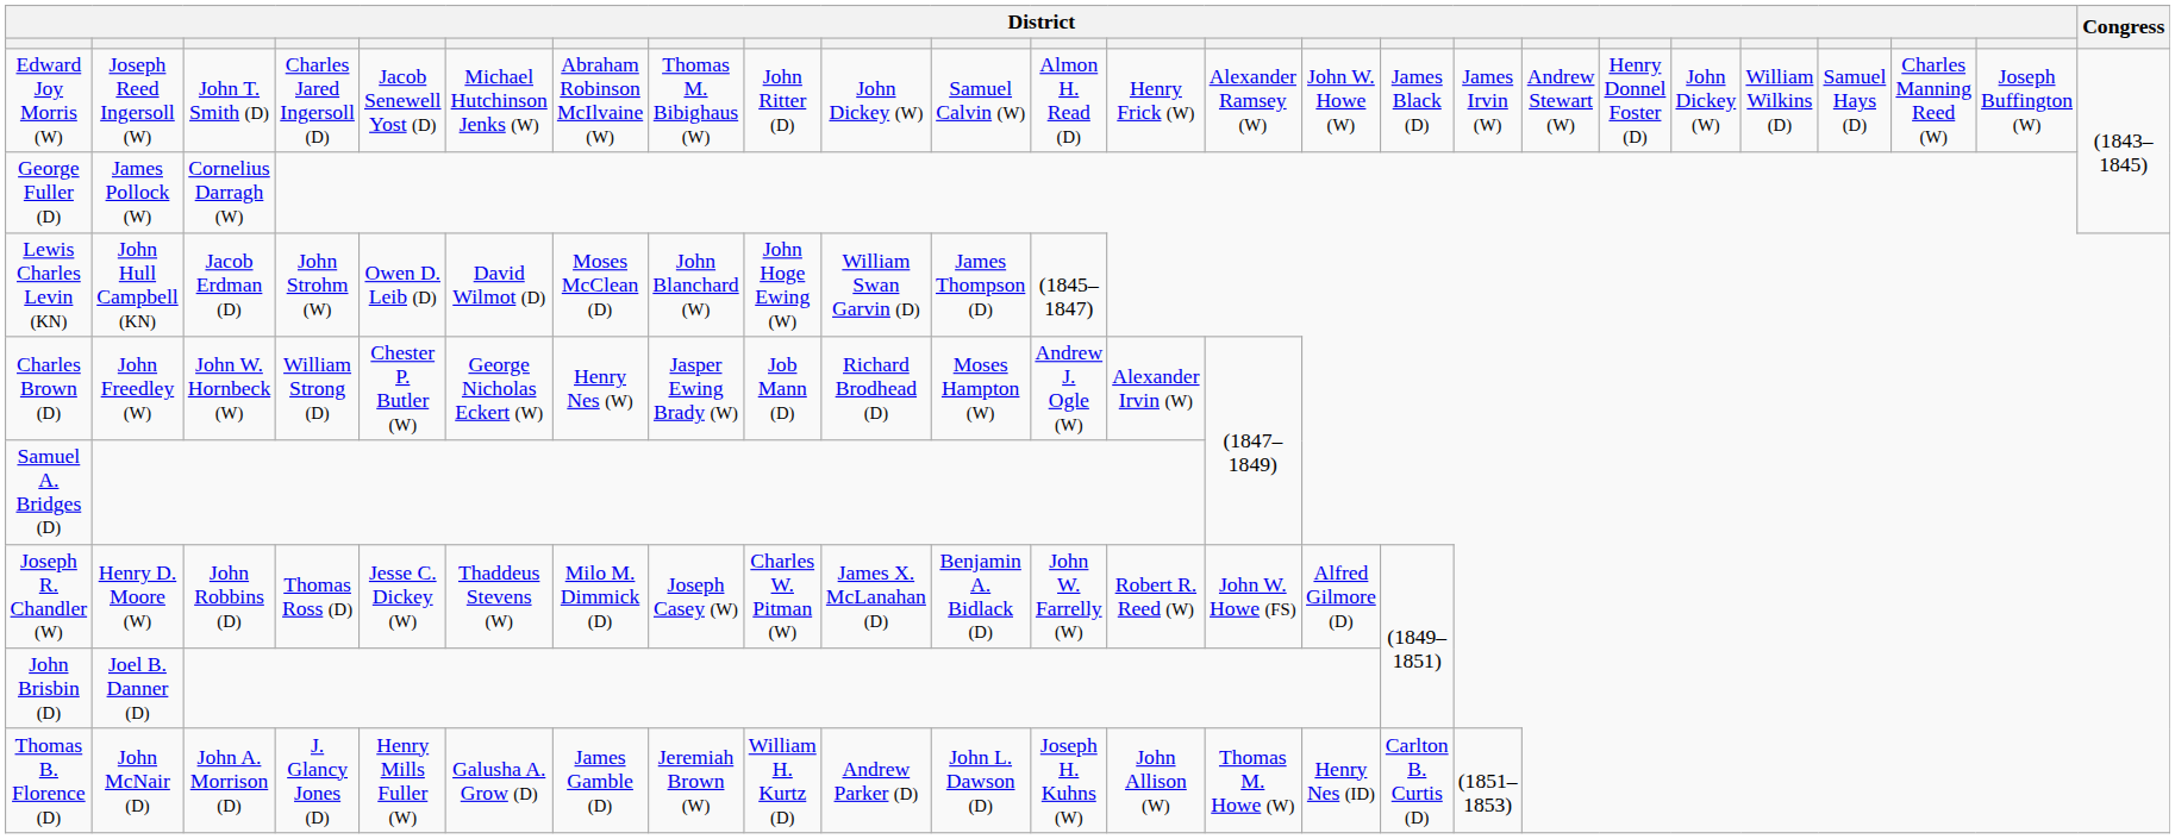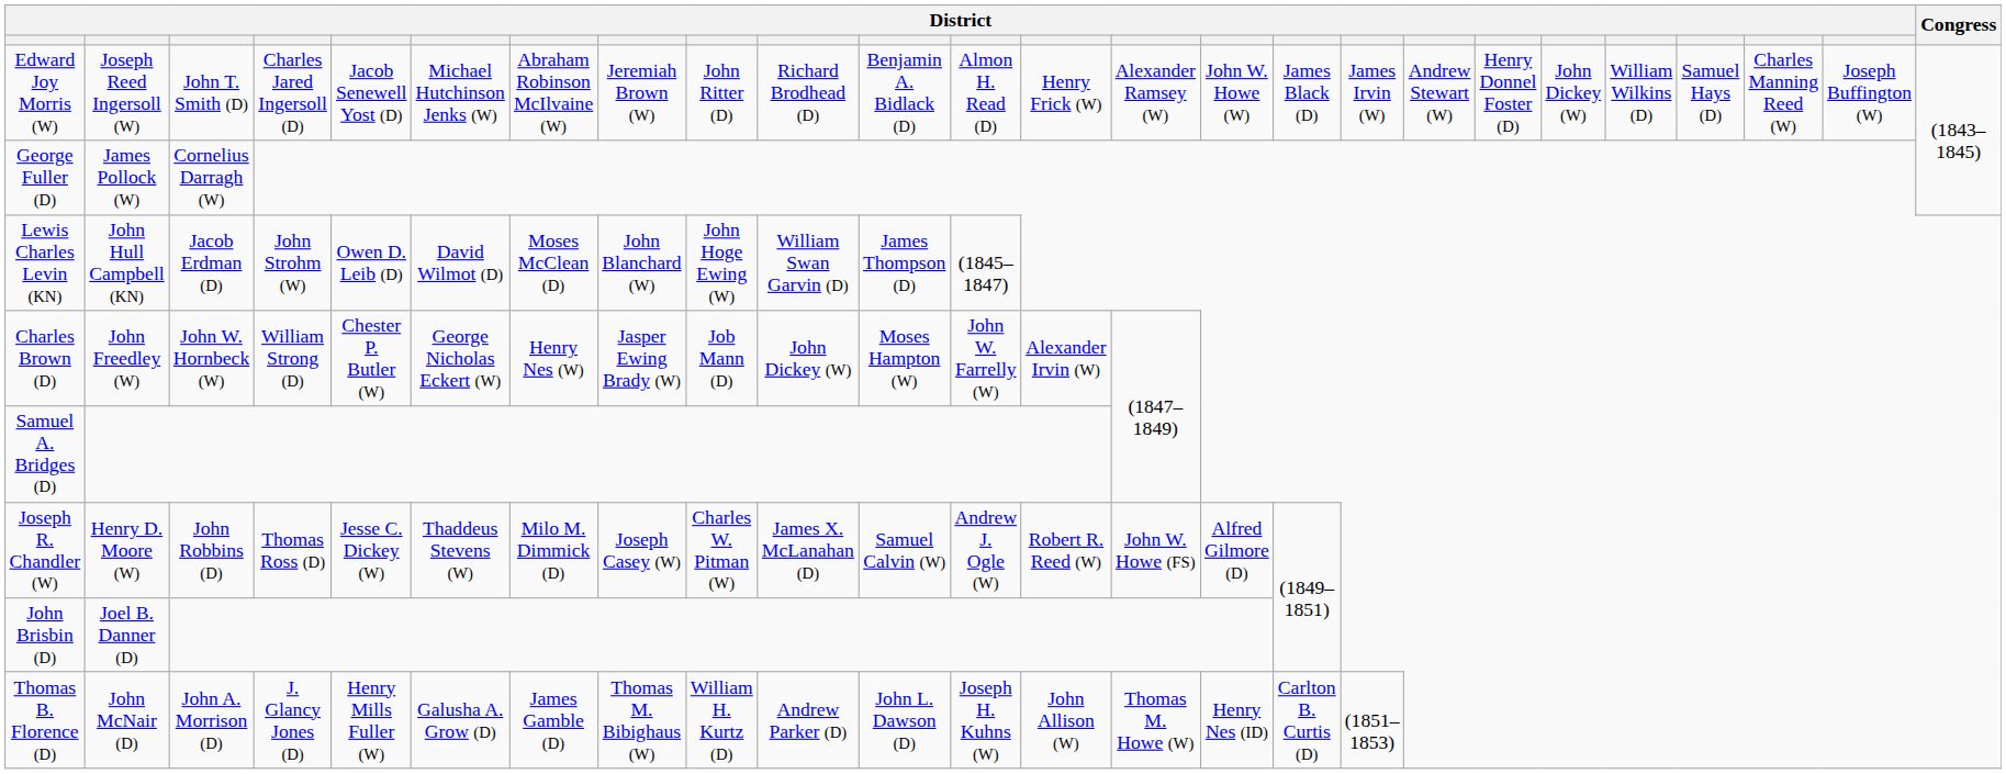 <table class=wikitable style="text-align:center">
 <tr>
 <th colspan=24>District</th>
 <th rowspan=2>Congress</th>
 </tr>
 <tr>
 <th></th>
 <th></th>
 <th></th>
 <th></th>
 <th></th>
 <th></th>
 <th></th>
 <th></th>
 <th></th>
 <th></th>
 <th></th>
 <th></th>
 <th></th>
 <th></th>
 <th></th>
 <th></th>
 <th></th>
 <th></th>
 <th></th>
 <th></th>
 <th></th>
 <th></th>
 <th></th>
 <th></th>
 </tr>
 <tr style="height:3em">
 <td><a href='#'>Edward<br>Joy<br>Morris</a> <small>(W)</small></td>
 <td><a href='#'>Joseph<br>Reed<br>Ingersoll</a><br><small>(W)</small></td>
 <td><a href='#'>John T.<br>Smith</a> <small>(D)</small></td>
 <td><a href='#'>Charles<br>Jared<br>Ingersoll</a><br><small>(D)</small></td>
 <td><a href='#'>Jacob<br>Senewell<br>Yost</a> <small>(D)</small></td>
 <td><a href='#'>Michael<br>Hutchinson<br>Jenks</a> <small>(W)</small></td>
 <td><a href='#'>Abraham<br>Robinson<br>McIlvaine</a><br><small>(W)</small></td>
-<td><a href='#'>Thomas M.<br>Bibighaus</a> <small>(W)</small></td>
+<td><a href='#'>Jeremiah<br>Brown</a><br><small>(W)</small></td>
 <td><a href='#'>John<br>Ritter</a> <small>(D)</small></td>
-<td><a href='#'>John<br>Dickey</a> <small>(W)</small></td>
-<td><a href='#'>Samuel<br>Calvin</a> <small>(W)</small></td>
+<td><a href='#'>Richard<br>Brodhead</a><br><small>(D)</small></td>
+<td><a href='#'>Benjamin<br>A.<br>Bidlack</a> <small>(D)</small></td>
 <td><a href='#'>Almon H.<br>Read</a> <small>(D)</small></td>
 <td><a href='#'>Henry<br>Frick</a> <small>(W)</small></td>
 <td><a href='#'>Alexander<br>Ramsey</a> <small>(W)</small></td>
 <td><a href='#'>John W.<br>Howe</a> <small>(W)</small></td>
 <td><a href='#'>James<br>Black</a> <small>(D)</small></td>
 <td><a href='#'>James<br>Irvin</a> <small>(W)</small></td>
 <td><a href='#'>Andrew<br>Stewart</a> <small>(W)</small></td>
 <td><a href='#'>Henry<br>Donnel<br>Foster</a> <small>(D)</small></td>
 <td><a href='#'>John<br>Dickey</a> <small>(W)</small></td>
 <td><a href='#'>William<br>Wilkins</a> <small>(D)</small></td>
 <td><a href='#'>Samuel<br>Hays</a> <small>(D)</small></td>
 <td><a href='#'>Charles<br>Manning<br>Reed</a> <small>(W)</small></td>
 <td><a href='#'>Joseph<br>Buffington</a><br><small>(W)</small></td>
 <td rowspan=2><strong></strong><br>(1843–1845)</td>
 </tr>
 <tr style="height:3em">
 <td><a href='#'>George<br>Fuller</a> <small>(D)</small></td>
 <td><a href='#'>James<br>Pollock</a><br><small>(W)</small></td>
 <td><a href='#'>Cornelius<br>Darragh</a><br><small>(W)</small></td>
 </tr>
 <tr style="height:3em">
 <td><a href='#'>Lewis<br>Charles<br>Levin</a> <small>(KN)</small></td>
 <td><a href='#'>John Hull<br>Campbell</a> <small>(KN)</small></td>
 <td><a href='#'>Jacob<br>Erdman</a> <small>(D)</small></td>
 <td><a href='#'>John<br>Strohm</a><br><small>(W)</small></td>
 <td><a href='#'>Owen D.<br>Leib</a> <small>(D)</small></td>
 <td><a href='#'>David<br>Wilmot</a> <small>(D)</small></td>
 <td><a href='#'>Moses<br>McClean</a> <small>(D)</small></td>
 <td><a href='#'>John<br>Blanchard</a><br><small>(W)</small></td>
 <td><a href='#'>John Hoge<br>Ewing</a> <small>(W)</small></td>
 <td><a href='#'>William Swan<br>Garvin</a> <small>(D)</small></td>
 <td><a href='#'>James<br>Thompson</a><br><small>(D)</small></td>
 <td><strong></strong><br>(1845–1847)</td>
 </tr>
 <tr style="height:3em">
 <td><a href='#'>Charles<br>Brown</a> <small>(D)</small></td>
 <td><a href='#'>John<br>Freedley</a><br><small>(W)</small></td>
 <td><a href='#'>John W.<br>Hornbeck</a> <small>(W)</small></td>
 <td><a href='#'>William<br>Strong</a> <small>(D)</small></td>
 <td><a href='#'>Chester<br>P.<br>Butler</a> <small>(W)</small></td>
 <td><a href='#'>George<br>Nicholas<br>Eckert</a> <small>(W)</small></td>
 <td><a href='#'>Henry<br>Nes</a> <small>(W)</small></td>
 <td><a href='#'>Jasper<br>Ewing<br>Brady</a> <small>(W)</small></td>
 <td><a href='#'>Job<br>Mann</a> <small>(D)</small></td>
-<td><a href='#'>Richard<br>Brodhead</a><br><small>(D)</small></td>
+<td><a href='#'>John<br>Dickey</a> <small>(W)</small></td>
 <td><a href='#'>Moses<br>Hampton</a><br><small>(W)</small></td>
-<td><a href='#'>Andrew J.<br>Ogle</a> <small>(W)</small></td>
+<td><a href='#'>John W.<br>Farrelly</a> <small>(W)</small></td>
 <td><a href='#'>Alexander<br>Irvin</a> <small>(W)</small></td>
 <td rowspan=2><strong></strong><br>(1847–1849)</td>
 </tr>
 <tr style="height:3em">
 <td><a href='#'>Samuel A.<br>Bridges</a> <small>(D)</small></td>
 </tr>
 <tr style="height:3em">
 <td><a href='#'>Joseph<br>R.<br>Chandler</a><br><small>(W)</small></td>
 <td><a href='#'>Henry D.<br>Moore</a> <small>(W)</small></td>
 <td><a href='#'>John<br>Robbins</a><br><small>(D)</small></td>
 <td><a href='#'>Thomas<br>Ross</a> <small>(D)</small></td>
 <td><a href='#'>Jesse C.<br>Dickey</a> <small>(W)</small></td>
 <td><a href='#'>Thaddeus<br>Stevens</a><br><small>(W)</small></td>
 <td><a href='#'>Milo M.<br>Dimmick</a><br><small>(D)</small></td>
 <td><a href='#'>Joseph<br>Casey</a> <small>(W)</small></td>
 <td><a href='#'>Charles W.<br>Pitman</a> <small>(W)</small></td>
 <td><a href='#'>James X.<br>McLanahan</a><br><small>(D)</small></td>
-<td><a href='#'>Benjamin<br>A.<br>Bidlack</a> <small>(D)</small></td>
-<td><a href='#'>John W.<br>Farrelly</a> <small>(W)</small></td>
+<td><a href='#'>Samuel<br>Calvin</a> <small>(W)</small></td>
+<td><a href='#'>Andrew J.<br>Ogle</a> <small>(W)</small></td>
 <td><a href='#'>Robert R.<br>Reed</a> <small>(W)</small></td>
 <td><a href='#'>John W.<br>Howe</a> <small>(FS)</small></td>
 <td><a href='#'>Alfred<br>Gilmore</a><br><small>(D)</small></td>
 <td rowspan=2><strong></strong><br>(1849–1851)</td>
 </tr>
 <tr style="height:3em">
 <td><a href='#'>John<br>Brisbin</a> <small>(D)</small></td>
 <td><a href='#'>Joel B.<br>Danner</a> <small>(D)</small></td>
 </tr>
 <tr style="height:3em">
 <td><a href='#'>Thomas B.<br>Florence</a> <small>(D)</small></td>
 <td><a href='#'>John<br>McNair</a> <small>(D)</small></td>
 <td><a href='#'>John A.<br>Morrison</a> <small>(D)</small></td>
 <td><a href='#'>J. Glancy<br>Jones</a> <small>(D)</small></td>
 <td><a href='#'>Henry Mills<br>Fuller</a> <small>(W)</small></td>
 <td><a href='#'>Galusha A.<br>Grow</a> <small>(D)</small></td>
 <td><a href='#'>James<br>Gamble</a> <small>(D)</small></td>
-<td><a href='#'>Jeremiah<br>Brown</a><br><small>(W)</small></td>
+<td><a href='#'>Thomas M.<br>Bibighaus</a> <small>(W)</small></td>
 <td><a href='#'>William H.<br>Kurtz</a> <small>(D)</small></td>
 <td><a href='#'>Andrew<br>Parker</a> <small>(D)</small></td>
 <td><a href='#'>John L.<br>Dawson</a> <small>(D)</small></td>
 <td><a href='#'>Joseph H.<br>Kuhns</a> <small>(W)</small></td>
 <td><a href='#'>John<br>Allison</a> <small>(W)</small></td>
 <td><a href='#'>Thomas M.<br>Howe</a> <small>(W)</small></td>
 <td><a href='#'>Henry<br>Nes</a> <small>(ID)</small></td>
 <td><a href='#'>Carlton B.<br>Curtis</a> <small>(D)</small></td>
 <td><strong></strong><br>(1851–1853)</td>
 </tr>
 </table>
